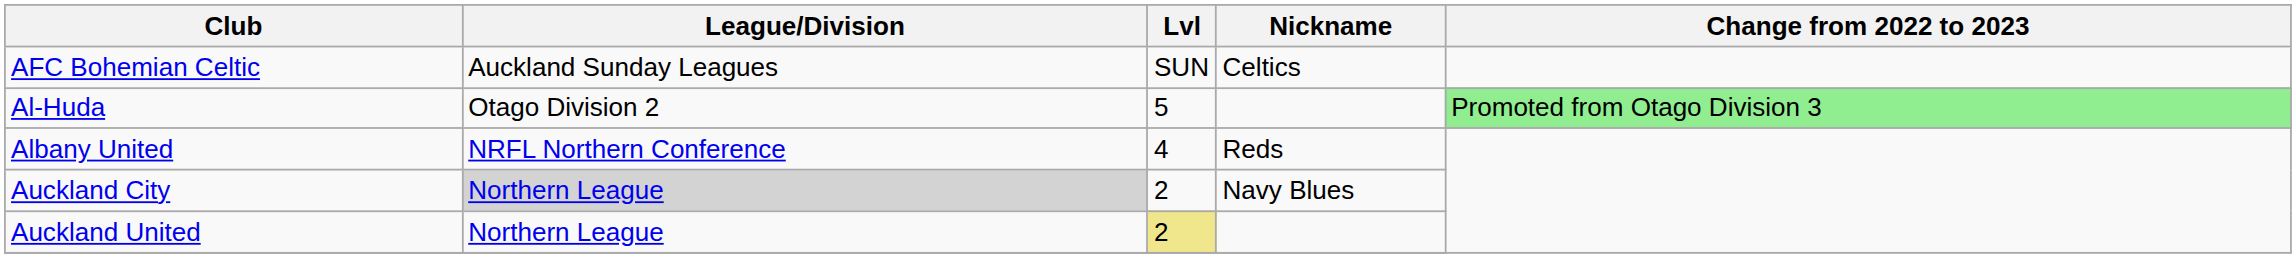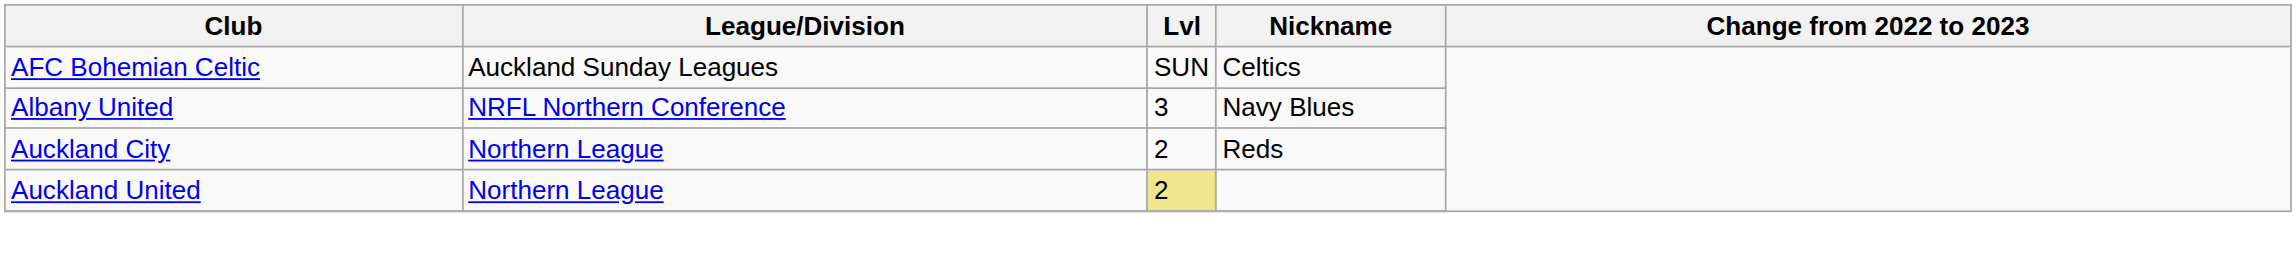 <table class="wikitable sortable" width=100% style="font-size:90%">
 <tr>
 <th width=20%>Club</th>
 <th width=30%>League/Division</th>
 <th width=3%>Lvl</th>
 <th width=10%>Nickname</th>
 <th width=37%>Change from 2022 to 2023</th>
 </tr>
 <tr>
 <td><a href='#'>AFC Bohemian Celtic</a></td>
 <td>Auckland Sunday Leagues</td>
 <td>SUN</td>
 <td>Celtics</td>
 </tr>
 <tr>
-<td><a href='#'>Al-Huda</a></td>
-<td>Otago Division 2</td>
-<td>5</td>
-<td></td>
-<td style="background:lightgreen">Promoted from Otago Division 3</td>
-</tr>
-<tr>
 <td><a href='#'>Albany United</a></td>
 <td><a href='#'>NRFL Northern Conference</a></td>
-<td>4</td>
-<td>Reds</td>
+<td>3</td>
+<td>Navy Blues</td>
 </tr>
 <tr>
 <td><a href='#'>Auckland City</a></td>
-<td style="background: lightgrey;"><a href='#'>Northern League</a></td>
+<td><a href='#'>Northern League</a></td>
 <td>2</td>
-<td>Navy Blues</td>
+<td>Reds</td>
 </tr>
 <tr>
 <td><a href='#'>Auckland United</a></td>
 <td><a href='#'>Northern League</a></td>
 <td style="background: khaki;">2</td>
 <td></td>
 </tr>
 <tr>
 </tr>
 </table>
